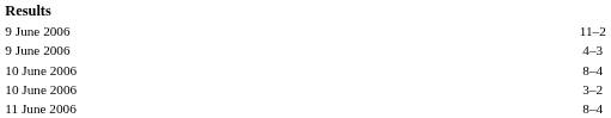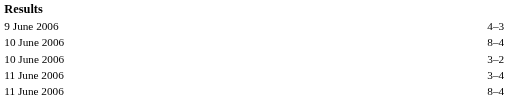 <table style="width:100%; font-size:90%;">
 <tr>
 <th width=20%></th>
 <th width=20%></th>
 <th width=20%></th>
 </tr>
 <tr>
 <td style=font-size:110%><strong>Results</strong></td>
-</tr>
-<tr>
-<td>9 June 2006</td>
-<td align=right></td>
-<td align=center>11–2</td>
-<td></td>
 </tr>
 <tr>
 <td>9 June 2006</td>
 <td align=right></td>
 <td align=center>4–3</td>
 <td></td>
 </tr>
 <tr>
 <td>10 June 2006</td>
 <td align=right></td>
 <td align=center>8–4</td>
 <td></td>
 </tr>
 <tr>
 <td>10 June 2006</td>
 <td align=right></td>
 <td align=center>3–2 </td>
 <td></td>
 </tr>
 <tr>
 <td>11 June 2006</td>
 <td align=right></td>
+<td align=center>3–4 </td>
+<td></td>
+</tr>
+<tr>
+<td>11 June 2006</td>
+<td align=right></td>
 <td align=center>8–4</td>
 <td></td>
 </tr>
 </table>
